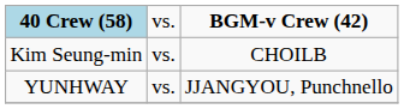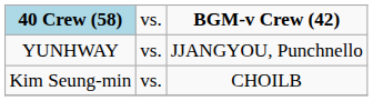 <table class="wikitable" border="2" style="text-align:center">
 <tr>
 <td style="background:lightblue"><strong>40 Crew (58)</strong></td>
 <td>vs.</td>
 <td><strong>BGM-v Crew (42)</strong></td>
 </tr>
 <tr>
+<td>YUNHWAY</td>
+<td>vs.</td>
+<td>JJANGYOU, Punchnello</td>
+</tr>
+<tr>
 <td>Kim Seung-min</td>
 <td>vs.</td>
 <td>CHOILB</td>
 </tr>
 <tr>
-<td>YUNHWAY</td>
-<td>vs.</td>
-<td>JJANGYOU, Punchnello</td>
-</tr>
-<tr>
 </tr>
 </table>
